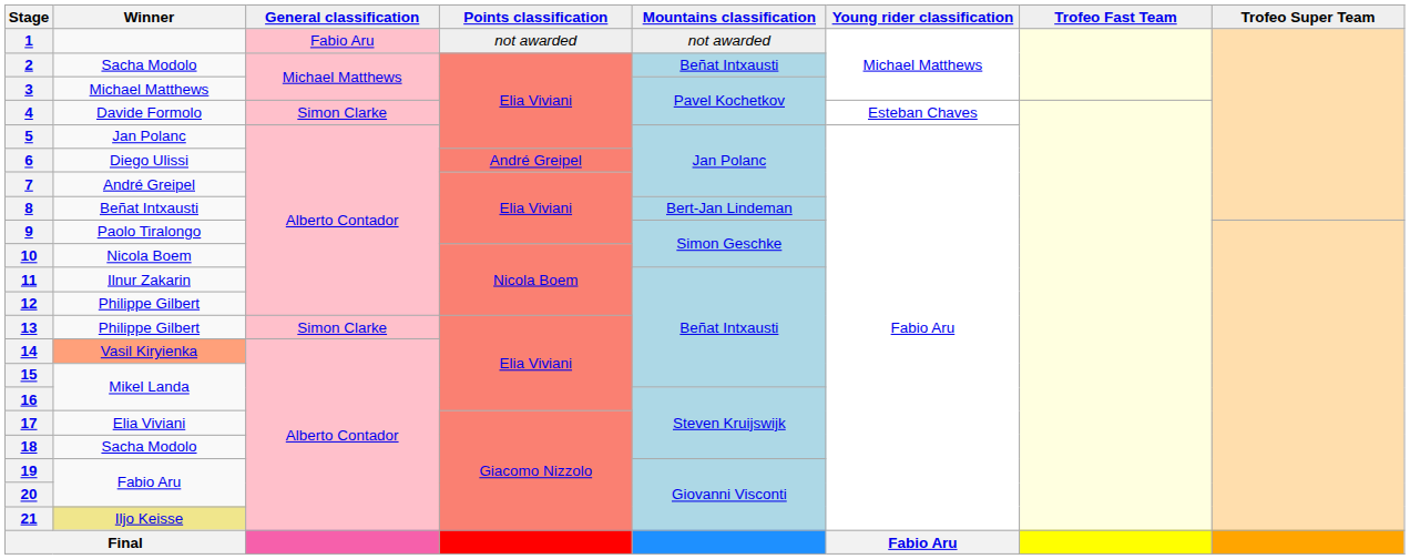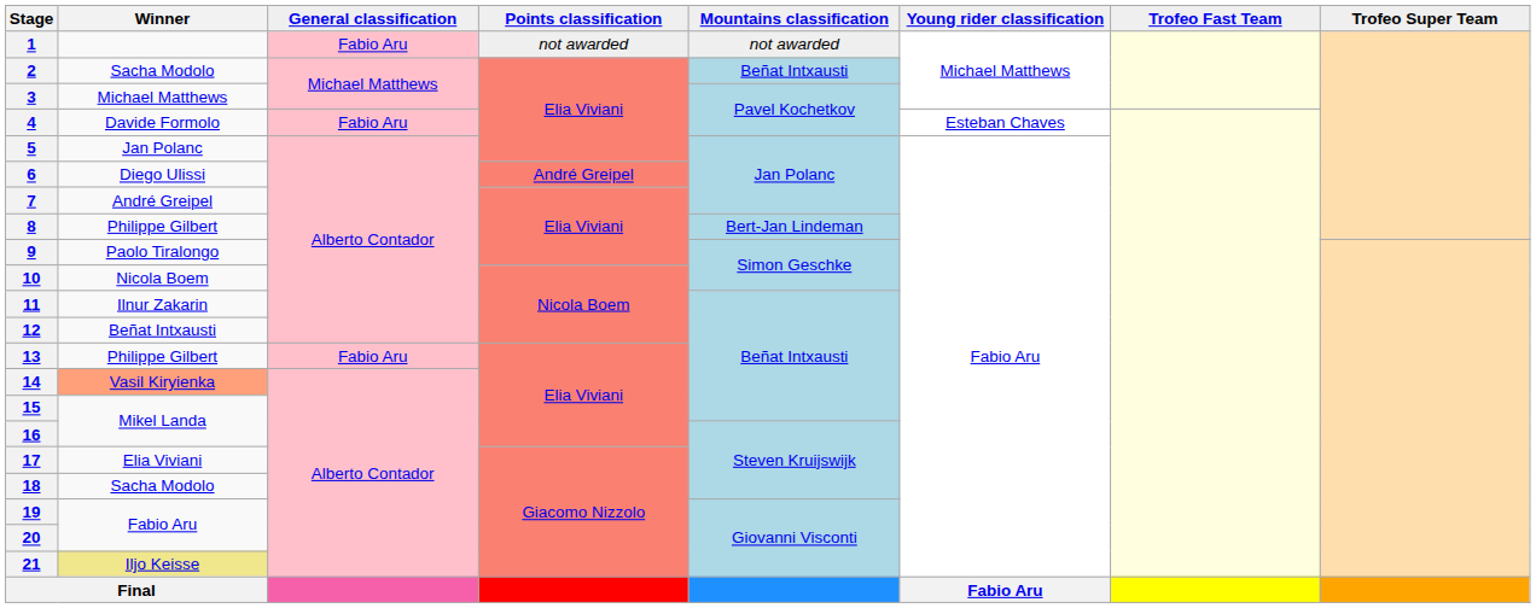 <table class="wikitable" style="text-align: center; font-size:smaller;">
 <tr style="background:#efefef;">
 <th style="width:1%;">Stage</th>
 <th style="width:14%;">Winner</th>
 <th style="background:#efefef; width:14%;"><a href='#'>General classification</a><br></th>
 <th style="background:#efefef; width:14%;"><a href='#'>Points classification</a><br></th>
 <th style="background:#efefef; width:14%;"><a href='#'>Mountains classification</a><br></th>
 <th style="background:#efefef; width:14%;"><a href='#'>Young rider classification</a><br></th>
 <th style="background:#efefef; width:14%;"><a href='#'>Trofeo Fast Team</a></th>
 <th style="background:#efefef; width:14%;">Trofeo Super Team</th>
 </tr>
 <tr>
 <th><a href='#'>1</a></th>
 <td></td>
 <td style="background:pink;"><a href='#'>Fabio Aru</a></td>
 <td style="background:#EFEFEF;"><em>not awarded</em></td>
 <td style="background:#EFEFEF;"><em>not awarded</em></td>
 <td style="background:white;" rowspan=3><a href='#'>Michael Matthews</a></td>
 <td style="background:lightyellow;" rowspan=3></td>
 <td style="background:navajowhite;" rowspan=8></td>
 </tr>
 <tr>
 <th><a href='#'>2</a></th>
 <td><a href='#'>Sacha Modolo</a></td>
 <td style="background:pink;" rowspan=2><a href='#'>Michael Matthews</a></td>
 <td style="background:salmon;" rowspan=4><a href='#'>Elia Viviani</a></td>
 <td style="background:lightblue;"><a href='#'>Beñat Intxausti</a></td>
 </tr>
 <tr>
 <th><a href='#'>3</a></th>
 <td><a href='#'>Michael Matthews</a></td>
 <td style="background:lightblue;" rowspan=2><a href='#'>Pavel Kochetkov</a></td>
 </tr>
 <tr>
 <th><a href='#'>4</a></th>
 <td><a href='#'>Davide Formolo</a></td>
-<td style="background:pink;"><a href='#'>Simon Clarke</a></td>
+<td style="background:pink;"><a href='#'>Fabio Aru</a></td>
 <td style="background:white;"><a href='#'>Esteban Chaves</a></td>
 <td style="background:lightyellow;" rowspan=18></td>
 </tr>
 <tr>
 <th><a href='#'>5</a></th>
 <td><a href='#'>Jan Polanc</a></td>
 <td style="background:pink;" rowspan=8><a href='#'>Alberto Contador</a></td>
 <td style="background:lightblue;" rowspan=3><a href='#'>Jan Polanc</a></td>
 <td style="background:white;" rowspan=17><a href='#'>Fabio Aru</a></td>
 </tr>
 <tr>
 <th><a href='#'>6</a></th>
 <td><a href='#'>Diego Ulissi</a></td>
 <td style="background:salmon;"><a href='#'>André Greipel</a></td>
 </tr>
 <tr>
 <th><a href='#'>7</a></th>
 <td><a href='#'>André Greipel</a></td>
 <td style="background:salmon;" rowspan=3><a href='#'>Elia Viviani</a></td>
 </tr>
 <tr>
 <th><a href='#'>8</a></th>
-<td><a href='#'>Beñat Intxausti</a></td>
+<td><a href='#'>Philippe Gilbert</a></td>
 <td style="background:lightblue;"><a href='#'>Bert-Jan Lindeman</a></td>
 </tr>
 <tr>
 <th><a href='#'>9</a></th>
 <td><a href='#'>Paolo Tiralongo</a></td>
 <td style="background:lightblue;" rowspan=2><a href='#'>Simon Geschke</a></td>
 <td style="background:navajowhite;" rowspan=13></td>
 </tr>
 <tr>
 <th><a href='#'>10</a></th>
 <td><a href='#'>Nicola Boem</a></td>
 <td style="background:salmon;" rowspan=3><a href='#'>Nicola Boem</a></td>
 </tr>
 <tr>
 <th><a href='#'>11</a></th>
 <td><a href='#'>Ilnur Zakarin</a></td>
 <td style="background:lightblue;" rowspan=5><a href='#'>Beñat Intxausti</a></td>
 </tr>
 <tr>
 <th><a href='#'>12</a></th>
-<td><a href='#'>Philippe Gilbert</a></td>
+<td><a href='#'>Beñat Intxausti</a></td>
 </tr>
 <tr>
 <th><a href='#'>13</a></th>
 <td><a href='#'>Philippe Gilbert</a></td>
-<td style="background:pink;"><a href='#'>Simon Clarke</a></td>
+<td style="background:pink;"><a href='#'>Fabio Aru</a></td>
 <td style="background:salmon;" rowspan=4><a href='#'>Elia Viviani</a></td>
 </tr>
 <tr>
 <th><a href='#'>14</a></th>
 <td style="background: lightsalmon;"><a href='#'>Vasil Kiryienka</a></td>
 <td style="background:pink;" rowspan=8><a href='#'>Alberto Contador</a></td>
 </tr>
 <tr>
 <th><a href='#'>15</a></th>
 <td rowspan="2"><a href='#'>Mikel Landa</a></td>
 </tr>
 <tr>
 <th><a href='#'>16</a></th>
 <td style="background:lightblue;" rowspan=3><a href='#'>Steven Kruijswijk</a></td>
 </tr>
 <tr>
 <th><a href='#'>17</a></th>
 <td><a href='#'>Elia Viviani</a></td>
 <td style="background:salmon;" rowspan=5><a href='#'>Giacomo Nizzolo</a></td>
 </tr>
 <tr>
 <th><a href='#'>18</a></th>
 <td><a href='#'>Sacha Modolo</a></td>
 </tr>
 <tr>
 <th><a href='#'>19</a></th>
 <td rowspan="2"><a href='#'>Fabio Aru</a></td>
 <td style="background:lightblue;" rowspan=3><a href='#'>Giovanni Visconti</a></td>
 </tr>
 <tr>
 <th><a href='#'>20</a></th>
 </tr>
 <tr>
 <th><a href='#'>21</a></th>
 <td style="background: khaki;"><a href='#'>Iljo Keisse</a></td>
 </tr>
 <tr>
 <th colspan=2><strong>Final</strong></th>
 <th style="background:#F660AB;"></th>
 <th style="background:red;"></th>
 <th style="background:dodgerblue;"></th>
 <th style="background:offwhite;"><a href='#'>Fabio Aru</a></th>
 <th style="background:yellow;"></th>
 <th style="background:orange;"></th>
 </tr>
 </table>
